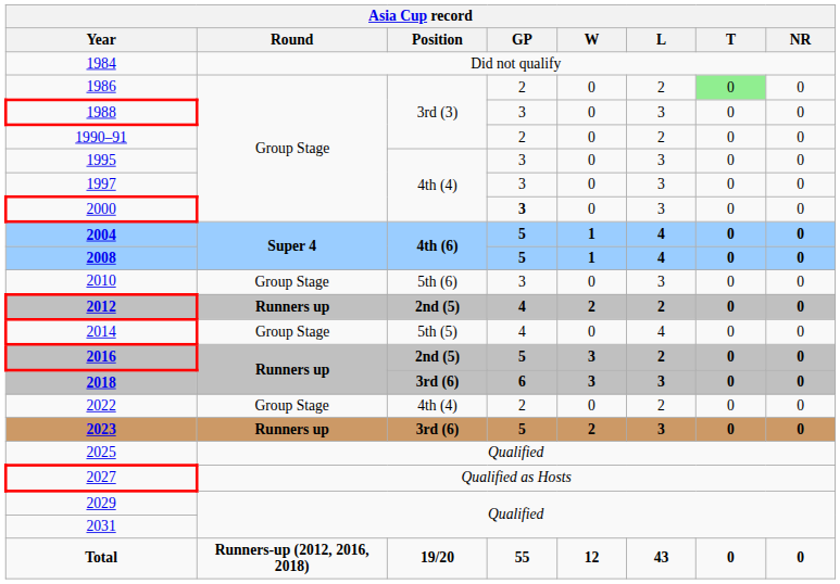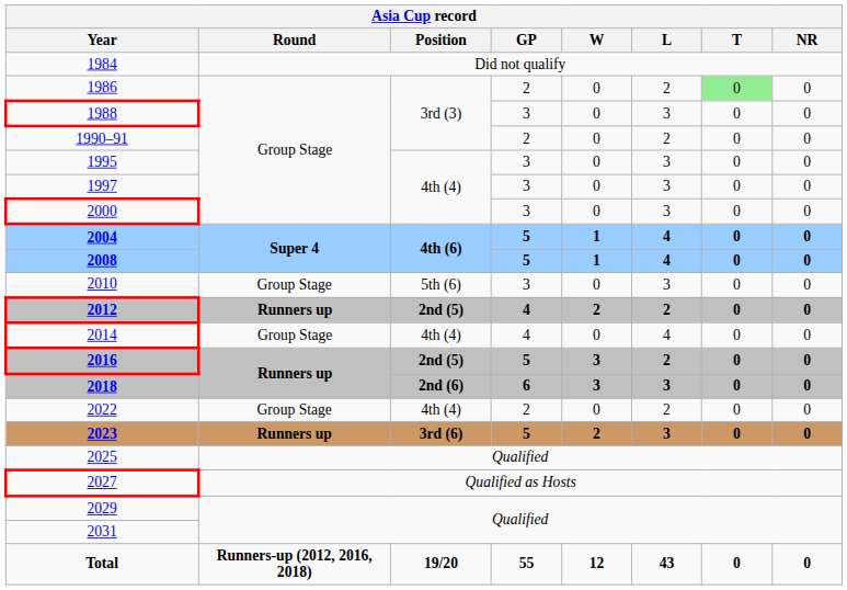 <table class="wikitable" style="text-align: center; width:900px">
 <tr>
 <th colspan="8"><a href='#'>Asia Cup</a> record</th>
 </tr>
 <tr>
 <th width=150>Year</th>
 <th width=150>Round</th>
 <th width=75>Position</th>
 <th width=50>GP</th>
 <th width=50>W</th>
 <th width=50>L</th>
 <th width=50>T</th>
 <th width=50>NR</th>
 </tr>
 <tr>
 <td> <a href='#'>1984</a></td>
 <td colspan="7">Did not qualify</td>
 </tr>
 <tr>
 <td> <a href='#'>1986</a></td>
 <td rowspan="6">Group Stage</td>
 <td rowspan="3">3rd (3)</td>
 <td>2</td>
 <td>0</td>
 <td>2</td>
 <td style="background: lightgreen;">0</td>
 <td>0</td>
 </tr>
 <tr>
 <td style="border: 3px solid red"> <a href='#'>1988</a></td>
 <td>3</td>
 <td>0</td>
 <td>3</td>
 <td>0</td>
 <td>0</td>
 </tr>
 <tr>
 <td> <a href='#'>1990–91</a></td>
 <td>2</td>
 <td>0</td>
 <td>2</td>
 <td>0</td>
 <td>0</td>
 </tr>
 <tr>
 <td> <a href='#'>1995</a></td>
 <td rowspan="3">4th (4)</td>
 <td>3</td>
 <td>0</td>
 <td>3</td>
 <td>0</td>
 <td>0</td>
 </tr>
 <tr>
 <td> <a href='#'>1997</a></td>
 <td>3</td>
 <td>0</td>
 <td>3</td>
 <td>0</td>
 <td>0</td>
 </tr>
 <tr>
 <td style="border: 3px solid red"> <a href='#'>2000</a></td>
-<td><strong>3</strong></td>
+<td>3</td>
 <td>0</td>
 <td>3</td>
 <td>0</td>
 <td>0</td>
 </tr>
 <tr style="background:#9acdff;">
 <td><strong> <a href='#'>2004</a></strong></td>
 <td rowspan="2"><strong>Super 4</strong></td>
 <td rowspan="2"><strong>4th (6)</strong></td>
 <td><strong>5</strong></td>
 <td><strong>1</strong></td>
 <td><strong>4</strong></td>
 <td><strong>0</strong></td>
 <td><strong>0</strong></td>
 </tr>
 <tr style="background:#9acdff;">
 <td><strong> <a href='#'>2008</a></strong></td>
 <td><strong>5</strong></td>
 <td><strong>1</strong></td>
 <td><strong>4</strong></td>
 <td><strong>0</strong></td>
 <td><strong>0</strong></td>
 </tr>
 <tr>
 <td> <a href='#'>2010</a></td>
 <td>Group Stage</td>
 <td>5th (6)</td>
 <td>3</td>
 <td>0</td>
 <td>3</td>
 <td>0</td>
 <td>0</td>
 </tr>
 <tr style="background:silver;">
 <td style="border: 3px solid red"><strong> <a href='#'>2012</a></strong></td>
 <td><strong>Runners up</strong></td>
 <td><strong>2nd (5)</strong></td>
 <td><strong>4</strong></td>
 <td><strong>2</strong></td>
 <td><strong>2</strong></td>
 <td><strong>0</strong></td>
 <td><strong>0</strong></td>
 </tr>
 <tr>
 <td style="border: 3px solid red"> <a href='#'>2014</a></td>
 <td>Group Stage</td>
-<td>5th (5)</td>
+<td>4th (4)</td>
 <td>4</td>
 <td>0</td>
 <td>4</td>
 <td>0</td>
 <td>0</td>
 </tr>
 <tr style="background:silver;">
 <td style="border: 3px solid red"><strong> <a href='#'>2016</a></strong></td>
 <td rowspan="2"><strong>Runners up</strong></td>
 <td><strong>2nd (5)</strong></td>
 <td><strong>5</strong></td>
 <td><strong>3</strong></td>
 <td><strong>2</strong></td>
 <td><strong>0</strong></td>
 <td><strong>0</strong></td>
 </tr>
 <tr style="background:silver;">
 <td><strong> <a href='#'>2018</a></strong></td>
-<td><strong>3rd (6)</strong></td>
+<td><strong>2nd (6)</strong></td>
 <td><strong>6</strong></td>
 <td><strong>3</strong></td>
 <td><strong>3</strong></td>
 <td><strong>0</strong></td>
 <td><strong>0</strong></td>
 </tr>
 <tr>
 <td> <a href='#'>2022</a></td>
 <td>Group Stage</td>
 <td>4th (4)</td>
 <td>2</td>
 <td>0</td>
 <td>2</td>
 <td>0</td>
 <td>0</td>
 </tr>
 <tr bgcolor="#cc9966">
 <td><strong> <a href='#'>2023</a></strong></td>
 <td><strong>Runners up</strong></td>
 <td><strong>3rd (6)</strong></td>
 <td><strong>5</strong></td>
 <td><strong>2</strong></td>
 <td><strong>3</strong></td>
 <td><strong>0</strong></td>
 <td><strong>0</strong></td>
 </tr>
 <tr>
 <td> <a href='#'>2025</a></td>
 <td colspan="7"><em>Qualified</em></td>
 </tr>
 <tr>
 <td style="border: 3px solid red"> <a href='#'>2027</a></td>
 <td colspan="7"><em>Qualified as Hosts</em></td>
 </tr>
 <tr>
 <td> <a href='#'>2029</a></td>
 <td colspan="7" rowspan="2"><em>Qualified</em></td>
 </tr>
 <tr>
 <td> <a href='#'>2031</a></td>
 </tr>
 <tr>
 <td><strong>Total</strong></td>
 <td><strong>Runners-up (2012, 2016, 2018)</strong></td>
 <td><strong>19/20</strong></td>
 <td><strong>55</strong></td>
 <td><strong>12</strong></td>
 <td><strong>43</strong></td>
 <td><strong>0</strong></td>
 <td><strong>0</strong></td>
 </tr>
 </table>
